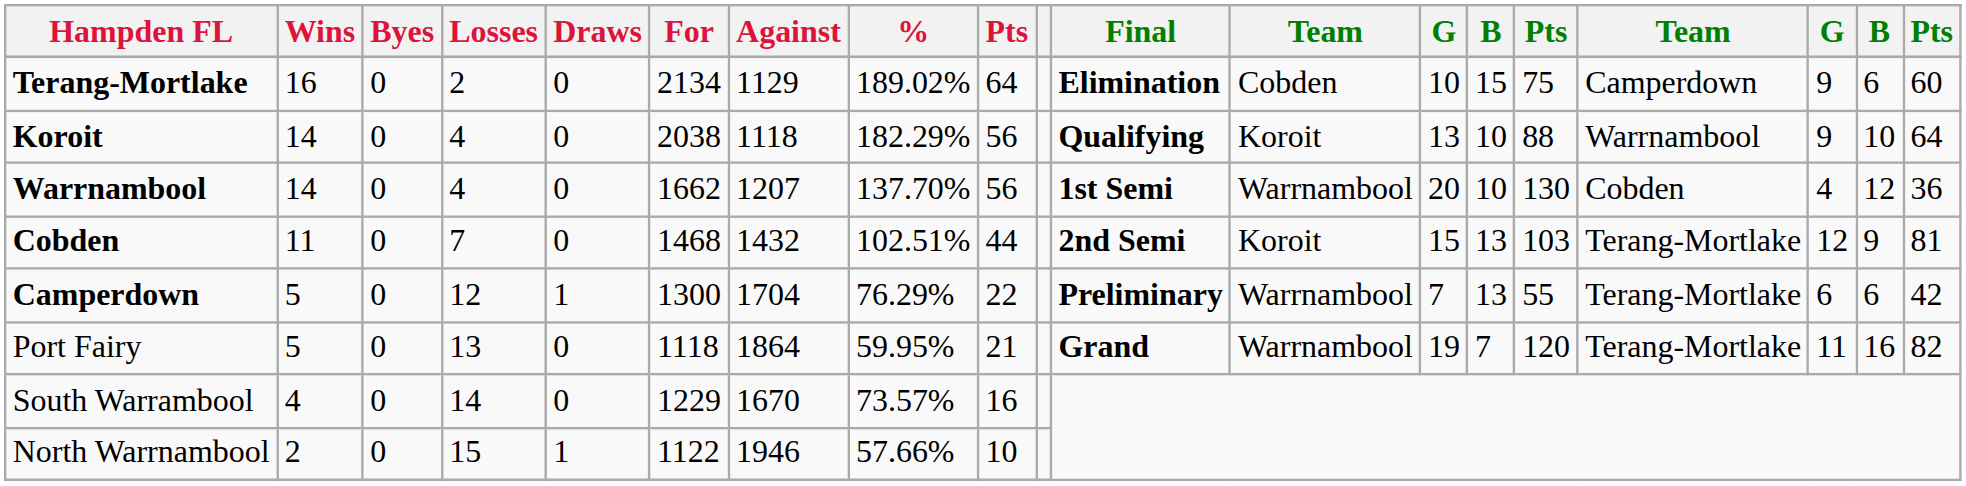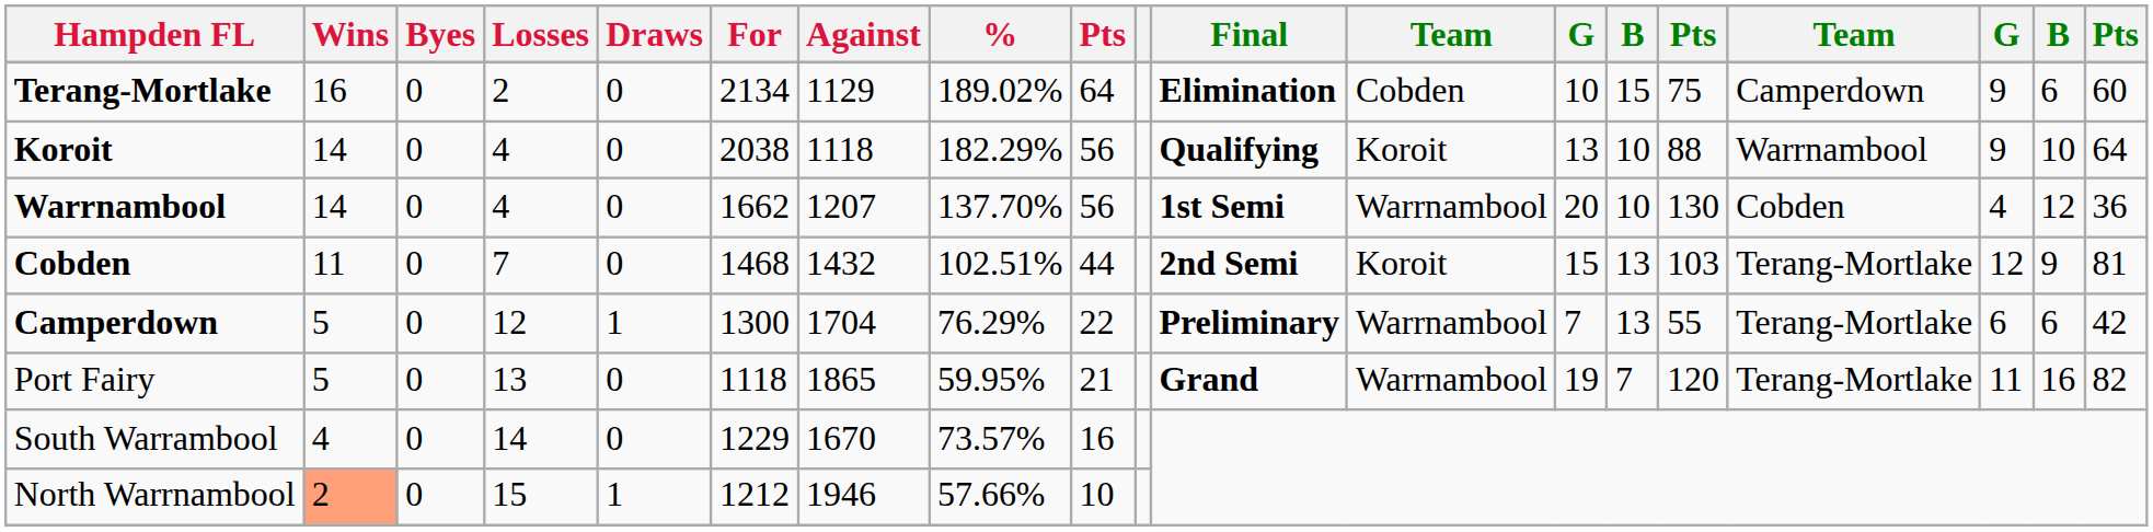 <table style="font-size: 85%; text-align: left;" class="wikitable">
 <tr>
 <th style="color:crimson">Hampden FL</th>
 <th style="color:crimson">Wins</th>
 <th style="color:crimson">Byes</th>
 <th style="color:crimson">Losses</th>
 <th style="color:crimson">Draws</th>
 <th style="color:crimson">For</th>
 <th style="color:crimson">Against</th>
 <th style="color:crimson">%</th>
 <th style="color:crimson">Pts</th>
 <th></th>
 <th style="color:green">Final</th>
 <th style="color:green">Team</th>
 <th style="color:green">G</th>
 <th style="color:green">B</th>
 <th style="color:green">Pts</th>
 <th style="color:green">Team</th>
 <th style="color:green">G</th>
 <th style="color:green">B</th>
 <th style="color:green">Pts</th>
 </tr>
 <tr>
 </tr>
 <tr>
 </tr>
 <tr>
 <td><strong>	Terang-Mortlake	</strong></td>
 <td>16</td>
 <td>0</td>
 <td>2</td>
 <td>0</td>
 <td>2134</td>
 <td>1129</td>
 <td>189.02%</td>
 <td>64</td>
 <td></td>
 <td><strong>Elimination</strong></td>
 <td>Cobden</td>
 <td>10</td>
 <td>15</td>
 <td>75</td>
 <td>Camperdown</td>
 <td>9</td>
 <td>6</td>
 <td>60</td>
 </tr>
 <tr>
 <td><strong>	Koroit	</strong></td>
 <td>14</td>
 <td>0</td>
 <td>4</td>
 <td>0</td>
 <td>2038</td>
 <td>1118</td>
 <td>182.29%</td>
 <td>56</td>
 <td></td>
 <td><strong>Qualifying</strong></td>
 <td>Koroit</td>
 <td>13</td>
 <td>10</td>
 <td>88</td>
 <td>Warrnambool</td>
 <td>9</td>
 <td>10</td>
 <td>64</td>
 </tr>
 <tr>
 <td><strong>	Warrnambool	</strong></td>
 <td>14</td>
 <td>0</td>
 <td>4</td>
 <td>0</td>
 <td>1662</td>
 <td>1207</td>
 <td>137.70%</td>
 <td>56</td>
 <td></td>
 <td><strong>1st Semi</strong></td>
 <td>Warrnambool</td>
 <td>20</td>
 <td>10</td>
 <td>130</td>
 <td>Cobden</td>
 <td>4</td>
 <td>12</td>
 <td>36</td>
 </tr>
 <tr>
 <td><strong>	Cobden	</strong></td>
 <td>11</td>
 <td>0</td>
 <td>7</td>
 <td>0</td>
 <td>1468</td>
 <td>1432</td>
 <td>102.51%</td>
 <td>44</td>
 <td></td>
 <td><strong>2nd Semi</strong></td>
 <td>Koroit</td>
 <td>15</td>
 <td>13</td>
 <td>103</td>
 <td>Terang-Mortlake</td>
 <td>12</td>
 <td>9</td>
 <td>81</td>
 </tr>
 <tr>
 <td><strong>	Camperdown	</strong></td>
 <td>5</td>
 <td>0</td>
 <td>12</td>
 <td>1</td>
 <td>1300</td>
 <td>1704</td>
 <td>76.29%</td>
 <td>22</td>
 <td></td>
 <td><strong>Preliminary</strong></td>
 <td>Warrnambool</td>
 <td>7</td>
 <td>13</td>
 <td>55</td>
 <td>Terang-Mortlake</td>
 <td>6</td>
 <td>6</td>
 <td>42</td>
 </tr>
 <tr>
 <td>Port Fairy</td>
 <td>5</td>
 <td>0</td>
 <td>13</td>
 <td>0</td>
 <td>1118</td>
-<td>1864</td>
+<td>1865</td>
 <td>59.95%</td>
 <td>21</td>
 <td></td>
 <td><strong>Grand</strong></td>
 <td>Warrnambool</td>
 <td>19</td>
 <td>7</td>
 <td>120</td>
 <td>Terang-Mortlake</td>
 <td>11</td>
 <td>16</td>
 <td>82</td>
 </tr>
 <tr>
 <td>South Warrambool</td>
 <td>4</td>
 <td>0</td>
 <td>14</td>
 <td>0</td>
 <td>1229</td>
 <td>1670</td>
 <td>73.57%</td>
 <td>16</td>
 <td></td>
 </tr>
 <tr>
 <td>North Warrnambool</td>
-<td>2</td>
+<td style="background: lightsalmon;">2</td>
 <td>0</td>
 <td>15</td>
 <td>1</td>
-<td>1122</td>
+<td>1212</td>
 <td>1946</td>
 <td>57.66%</td>
 <td>10</td>
 <td></td>
 </tr>
 <tr>
 </tr>
 </table>
